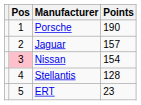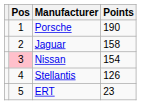 <table class="wikitable" style="font-size: 85%;">
 <tr>
 <th></th>
 <th>Pos</th>
 <th>Manufacturer</th>
 <th>Points</th>
 </tr>
 <tr>
 <td align="left"></td>
 <td align="center">1</td>
 <td> <a href='#'>Porsche</a></td>
 <td align="left">190</td>
 </tr>
 <tr>
 <td align="left"></td>
 <td align="center">2</td>
 <td> <a href='#'>Jaguar</a></td>
-<td align="left">157</td>
+<td align="left">158</td>
 </tr>
 <tr>
 <td align="left"></td>
 <td align="center" style="background: pink;">3</td>
 <td> <a href='#'>Nissan</a></td>
 <td align="left">154</td>
 </tr>
 <tr>
 <td align="left"></td>
 <td align="center">4</td>
 <td> <a href='#'>Stellantis</a></td>
-<td align="left">128</td>
+<td align="left">126</td>
 </tr>
 <tr>
 <td align="left"></td>
 <td align="center">5</td>
 <td> <a href='#'>ERT</a></td>
 <td align="left">23</td>
 </tr>
 </table>
